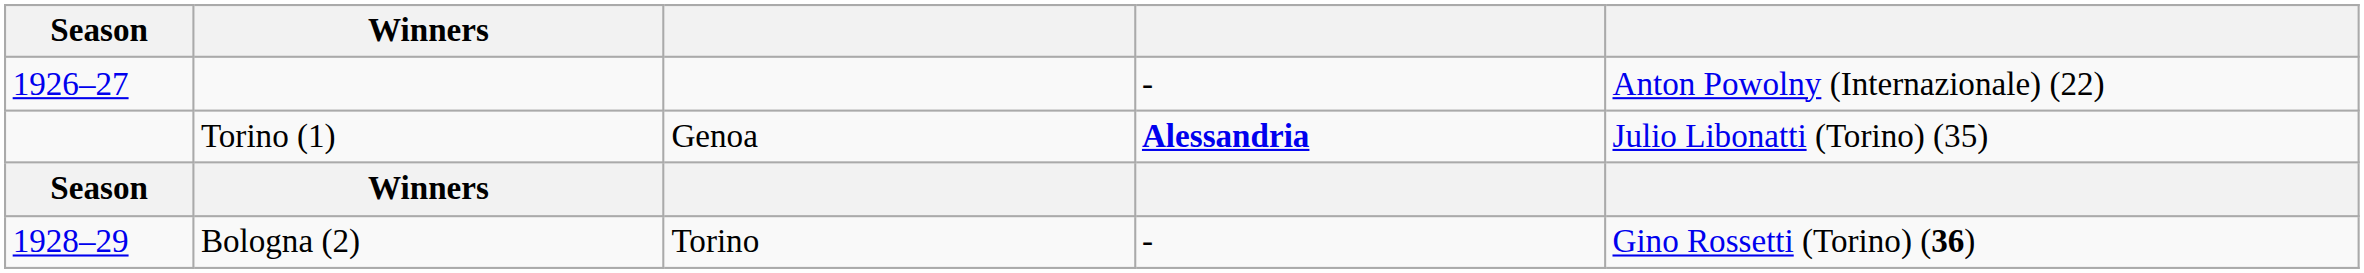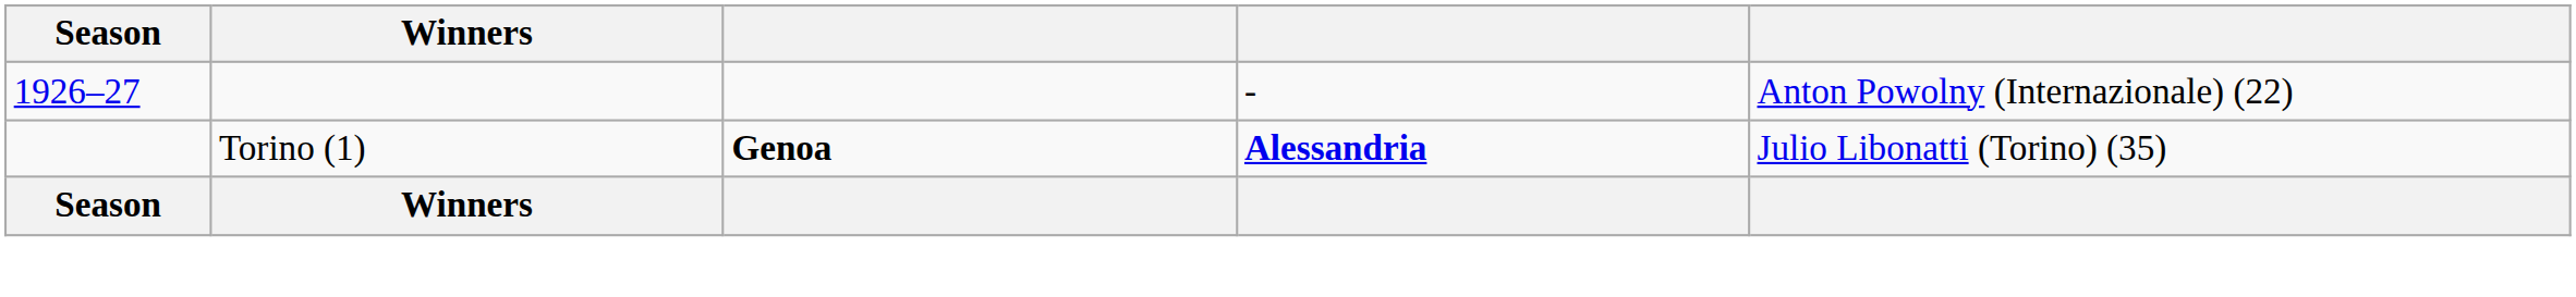 <table class="wikitable" width=90%;>
 <tr>
 <th width=8%>Season</th>
 <th width=20%>Winners</th>
 <th width=20%></th>
 <th width=20%></th>
 <th width=35%> </th>
 </tr>
 <tr>
 <td><a href='#'>1926–27</a></td>
 <td></td>
 <td></td>
 <td>-</td>
 <td> <a href='#'>Anton Powolny</a> (Internazionale) (22)</td>
 </tr>
 <tr>
 <td></td>
 <td>Torino (1)</td>
-<td>Genoa</td>
+<td><strong>Genoa</strong></td>
 <td><strong><a href='#'>Alessandria</a></strong></td>
 <td> <a href='#'>Julio Libonatti</a> (Torino) (35)</td>
 </tr>
 <tr>
 <th width=8%>Season</th>
 <th width=20%>Winners</th>
 <th width=20%></th>
 <th width=20%></th>
 <th width=35%> </th>
 </tr>
-<tr>
-<td><a href='#'>1928–29</a></td>
-<td>Bologna (2)</td>
-<td>Torino</td>
-<td>-</td>
-<td> <a href='#'>Gino Rossetti</a> (Torino) (<strong>36</strong>)</td>
-</tr>
 </table>
